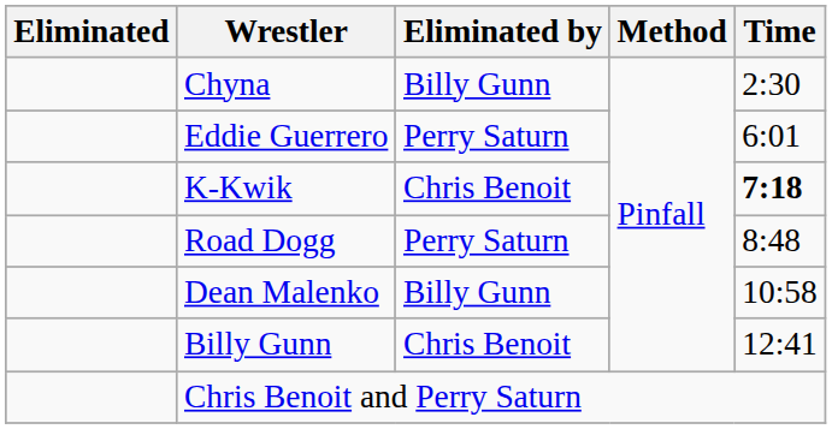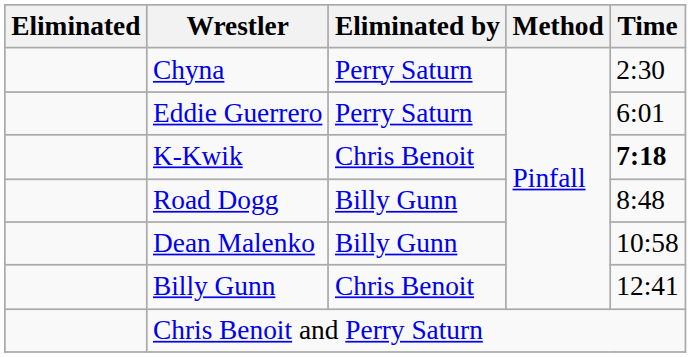 <table class="wikitable sortable">
 <tr>
 <th>Eliminated</th>
 <th>Wrestler</th>
 <th>Eliminated by</th>
 <th>Method</th>
 <th>Time</th>
 </tr>
 <tr>
 <td></td>
 <td><a href='#'>Chyna</a></td>
-<td><a href='#'>Billy Gunn</a></td>
+<td><a href='#'>Perry Saturn</a></td>
 <td rowspan="6"><a href='#'>Pinfall</a></td>
 <td>2:30</td>
 </tr>
 <tr>
 <td></td>
 <td><a href='#'>Eddie Guerrero</a></td>
 <td><a href='#'>Perry Saturn</a></td>
 <td>6:01</td>
 </tr>
 <tr>
 <td></td>
 <td><a href='#'>K-Kwik</a></td>
 <td><a href='#'>Chris Benoit</a></td>
 <td><strong>7:18</strong></td>
 </tr>
 <tr>
 <td></td>
 <td><a href='#'>Road Dogg</a></td>
-<td><a href='#'>Perry Saturn</a></td>
+<td><a href='#'>Billy Gunn</a></td>
 <td>8:48</td>
 </tr>
 <tr>
 <td></td>
 <td><a href='#'>Dean Malenko</a></td>
 <td><a href='#'>Billy Gunn</a></td>
 <td>10:58</td>
 </tr>
 <tr>
 <td></td>
 <td><a href='#'>Billy Gunn</a></td>
 <td><a href='#'>Chris Benoit</a></td>
 <td>12:41</td>
 </tr>
 <tr>
 <td></td>
 <td colspan="4"><a href='#'>Chris Benoit</a> and <a href='#'>Perry Saturn</a></td>
 </tr>
 </table>
